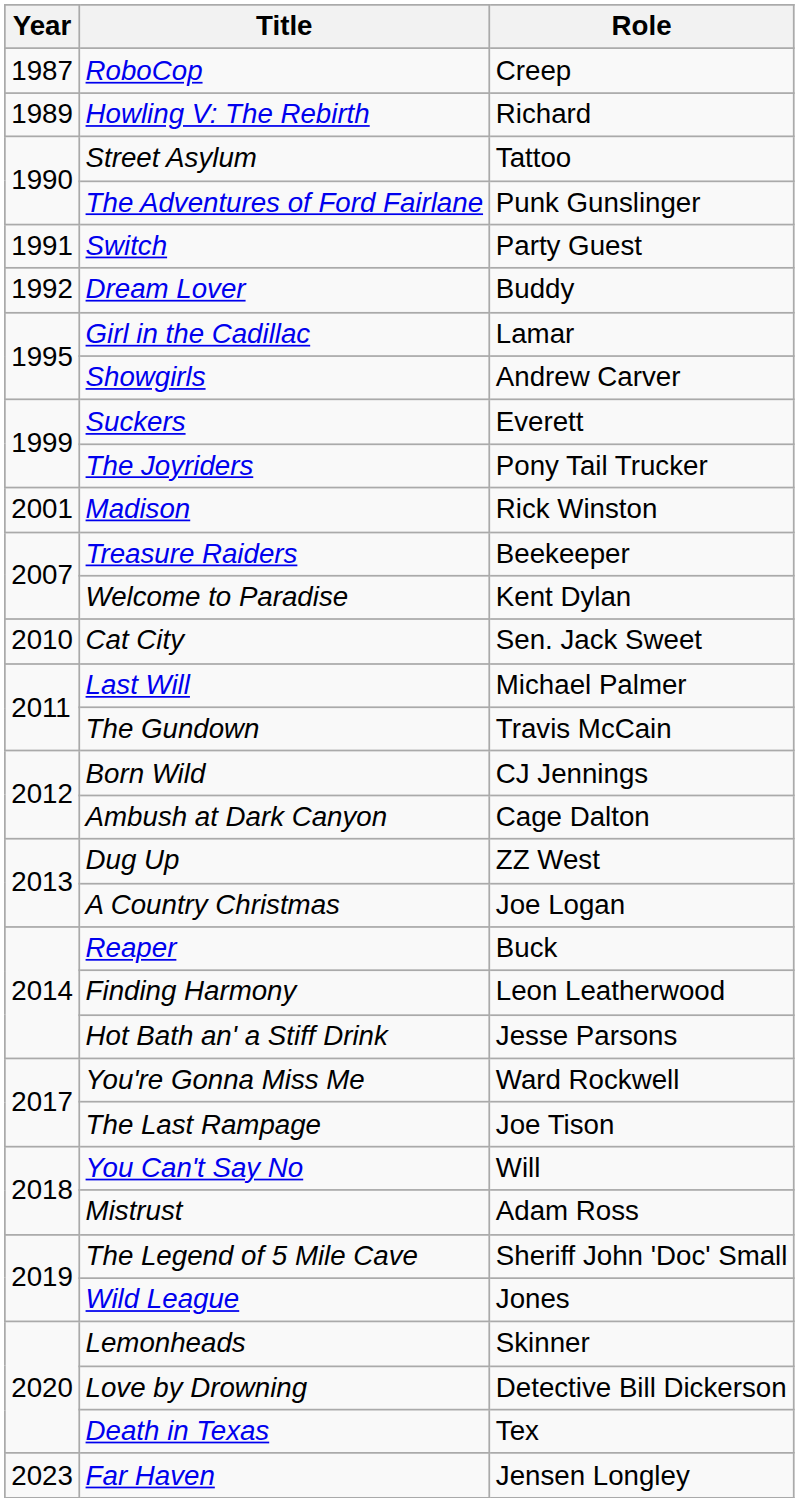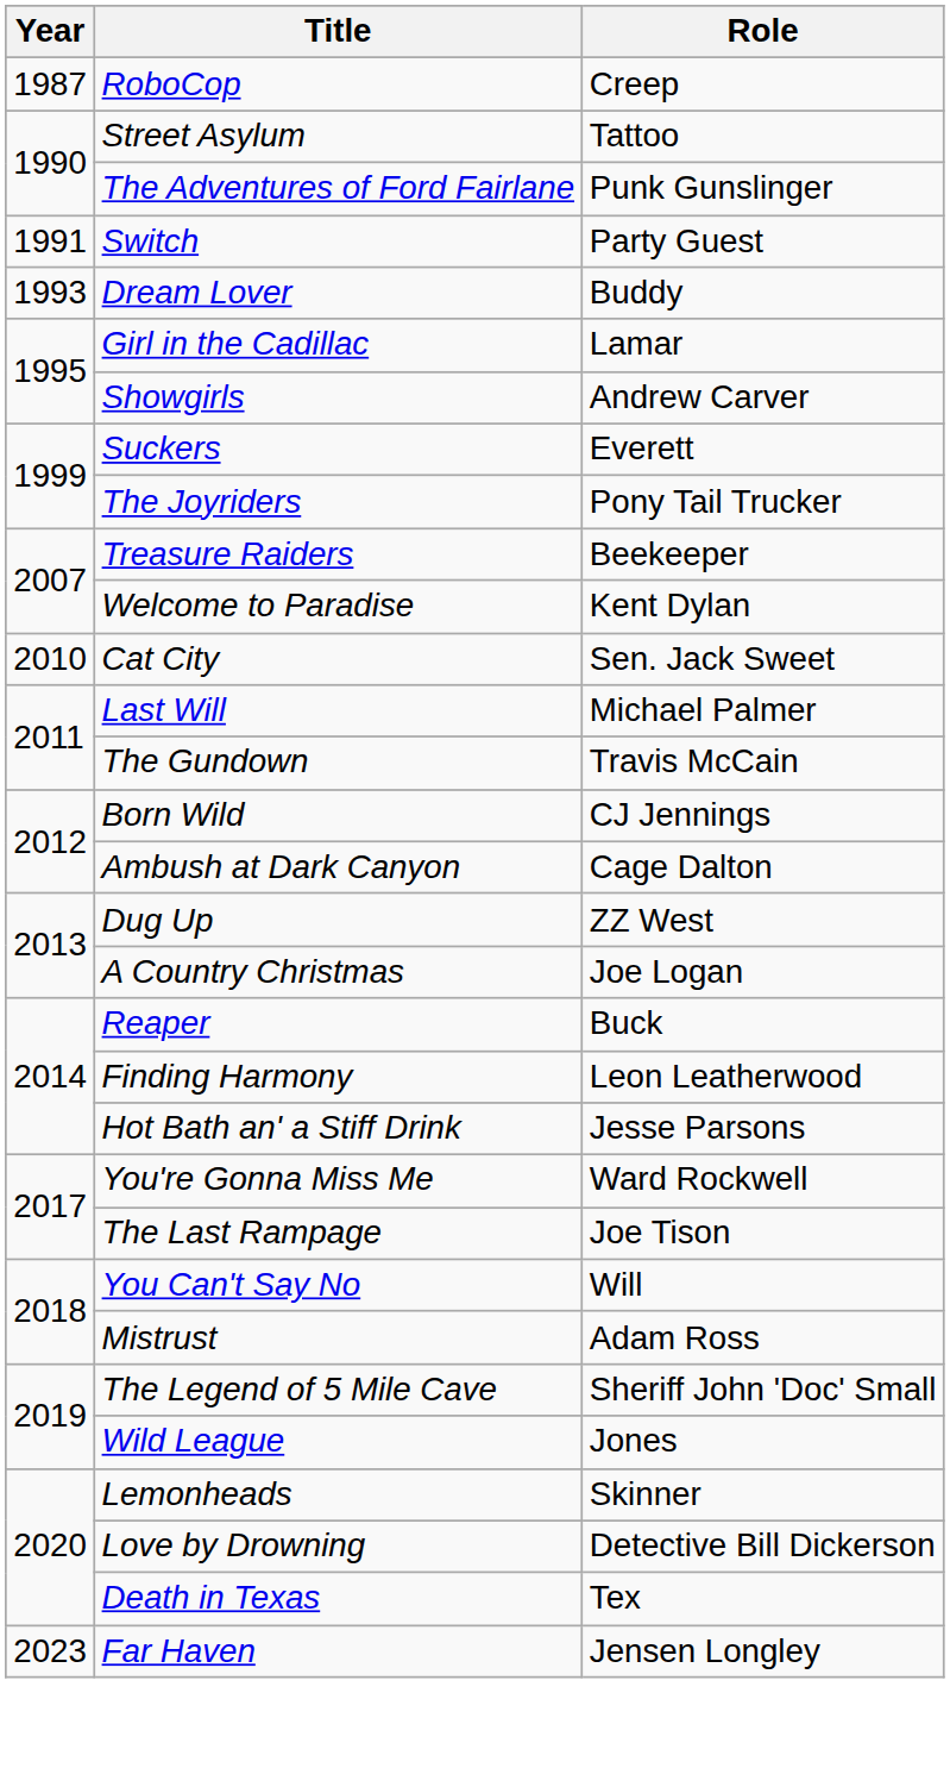 <table class="wikitable sortable">
 <tr>
 <th>Year</th>
 <th>Title</th>
 <th>Role</th>
 </tr>
 <tr>
 <td>1987</td>
 <td><em><a href='#'>RoboCop</a></em></td>
 <td>Creep</td>
-</tr>
-<tr>
-<td>1989</td>
-<td><em><a href='#'>Howling V: The Rebirth</a></em></td>
-<td>Richard</td>
 </tr>
 <tr>
 <td rowspan="2">1990</td>
 <td><em>Street Asylum</em></td>
 <td>Tattoo</td>
 </tr>
 <tr>
 <td><em><a href='#'>The Adventures of Ford Fairlane</a></em></td>
 <td>Punk Gunslinger</td>
 </tr>
 <tr>
 <td>1991</td>
 <td><a href='#'><em>Switch</em></a></td>
 <td>Party Guest</td>
 </tr>
 <tr>
-<td>1992</td>
+<td>1993</td>
 <td><a href='#'><em>Dream Lover</em></a></td>
 <td>Buddy</td>
 </tr>
 <tr>
 <td rowspan="2">1995</td>
 <td><em><a href='#'>Girl in the Cadillac</a></em></td>
 <td>Lamar</td>
 </tr>
 <tr>
 <td><em><a href='#'>Showgirls</a></em></td>
 <td>Andrew Carver</td>
 </tr>
 <tr>
 <td rowspan="2">1999</td>
 <td><a href='#'><em>Suckers</em></a></td>
 <td>Everett</td>
 </tr>
 <tr>
 <td><em><a href='#'>The Joyriders</a></em></td>
 <td>Pony Tail Trucker</td>
-</tr>
-<tr>
-<td>2001</td>
-<td><a href='#'><em>Madison</em></a></td>
-<td>Rick Winston</td>
 </tr>
 <tr>
 <td rowspan="2">2007</td>
 <td><em><a href='#'>Treasure Raiders</a></em></td>
 <td>Beekeeper</td>
 </tr>
 <tr>
 <td><em>Welcome to Paradise</em></td>
 <td>Kent Dylan</td>
 </tr>
 <tr>
 <td>2010</td>
 <td><em>Cat City</em></td>
 <td>Sen. Jack Sweet</td>
 </tr>
 <tr>
 <td rowspan="2">2011</td>
 <td><a href='#'><em>Last Will</em></a></td>
 <td>Michael Palmer</td>
 </tr>
 <tr>
 <td><em>The Gundown</em></td>
 <td>Travis McCain</td>
 </tr>
 <tr>
 <td rowspan="2">2012</td>
 <td><em>Born Wild</em></td>
 <td>CJ Jennings</td>
 </tr>
 <tr>
 <td><em>Ambush at Dark Canyon</em></td>
 <td>Cage Dalton</td>
 </tr>
 <tr>
 <td rowspan="2">2013</td>
 <td><em>Dug Up</em></td>
 <td>ZZ West</td>
 </tr>
 <tr>
 <td><em>A Country Christmas</em></td>
 <td>Joe Logan</td>
 </tr>
 <tr>
 <td rowspan="3">2014</td>
 <td><a href='#'><em>Reaper</em></a></td>
 <td>Buck</td>
 </tr>
 <tr>
 <td><em>Finding Harmony</em></td>
 <td>Leon Leatherwood</td>
 </tr>
 <tr>
 <td><em>Hot Bath an' a Stiff Drink</em></td>
 <td>Jesse Parsons</td>
 </tr>
 <tr>
 <td rowspan="2">2017</td>
 <td><em>You're Gonna Miss Me</em></td>
 <td>Ward Rockwell</td>
 </tr>
 <tr>
 <td><em>The Last Rampage</em></td>
 <td>Joe Tison</td>
 </tr>
 <tr>
 <td rowspan="2">2018</td>
 <td><em><a href='#'>You Can't Say No</a></em></td>
 <td>Will</td>
 </tr>
 <tr>
 <td><em>Mistrust</em></td>
 <td>Adam Ross</td>
 </tr>
 <tr>
 <td rowspan="2">2019</td>
 <td><em>The Legend of 5 Mile Cave</em></td>
 <td>Sheriff John 'Doc' Small</td>
 </tr>
 <tr>
 <td><a href='#'><em>Wild League</em></a></td>
 <td>Jones</td>
 </tr>
 <tr>
 <td rowspan="3">2020</td>
 <td><em>Lemonheads</em></td>
 <td>Skinner</td>
 </tr>
 <tr>
 <td><em>Love by Drowning</em></td>
 <td>Detective Bill Dickerson</td>
 </tr>
 <tr>
 <td><em><a href='#'>Death in Texas</a></em></td>
 <td>Tex</td>
 </tr>
 <tr>
 <td>2023</td>
 <td><em><a href='#'>Far Haven</a></em></td>
 <td>Jensen Longley</td>
 </tr>
 </table>
